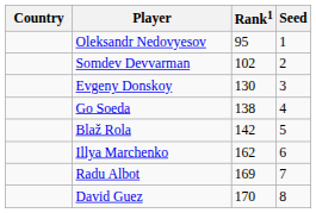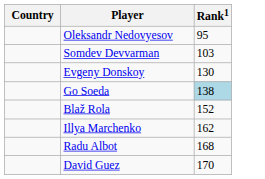 <table class="sortable wikitable">
 <tr>
 <th width="70">Country</th>
 <th width="175">Player</th>
 <th>Rank<sup>1</sup></th>
-<th>Seed</th>
 </tr>
 <tr>
 <td></td>
 <td><a href='#'>Oleksandr Nedovyesov</a></td>
 <td>95</td>
-<td>1</td>
 </tr>
 <tr>
 <td></td>
 <td><a href='#'>Somdev Devvarman</a></td>
-<td>102</td>
-<td>2</td>
+<td>103</td>
 </tr>
 <tr>
 <td></td>
 <td><a href='#'>Evgeny Donskoy</a></td>
 <td>130</td>
-<td>3</td>
 </tr>
 <tr>
 <td></td>
 <td><a href='#'>Go Soeda</a></td>
-<td>138</td>
-<td>4</td>
+<td style="background: lightblue;">138</td>
 </tr>
 <tr>
 <td></td>
 <td><a href='#'>Blaž Rola</a></td>
-<td>142</td>
-<td>5</td>
+<td>152</td>
 </tr>
 <tr>
 <td></td>
 <td><a href='#'>Illya Marchenko</a></td>
 <td>162</td>
-<td>6</td>
 </tr>
 <tr>
 <td></td>
 <td><a href='#'>Radu Albot</a></td>
-<td>169</td>
-<td>7</td>
+<td>168</td>
 </tr>
 <tr>
 <td></td>
 <td><a href='#'>David Guez</a></td>
 <td>170</td>
-<td>8</td>
 </tr>
 </table>
